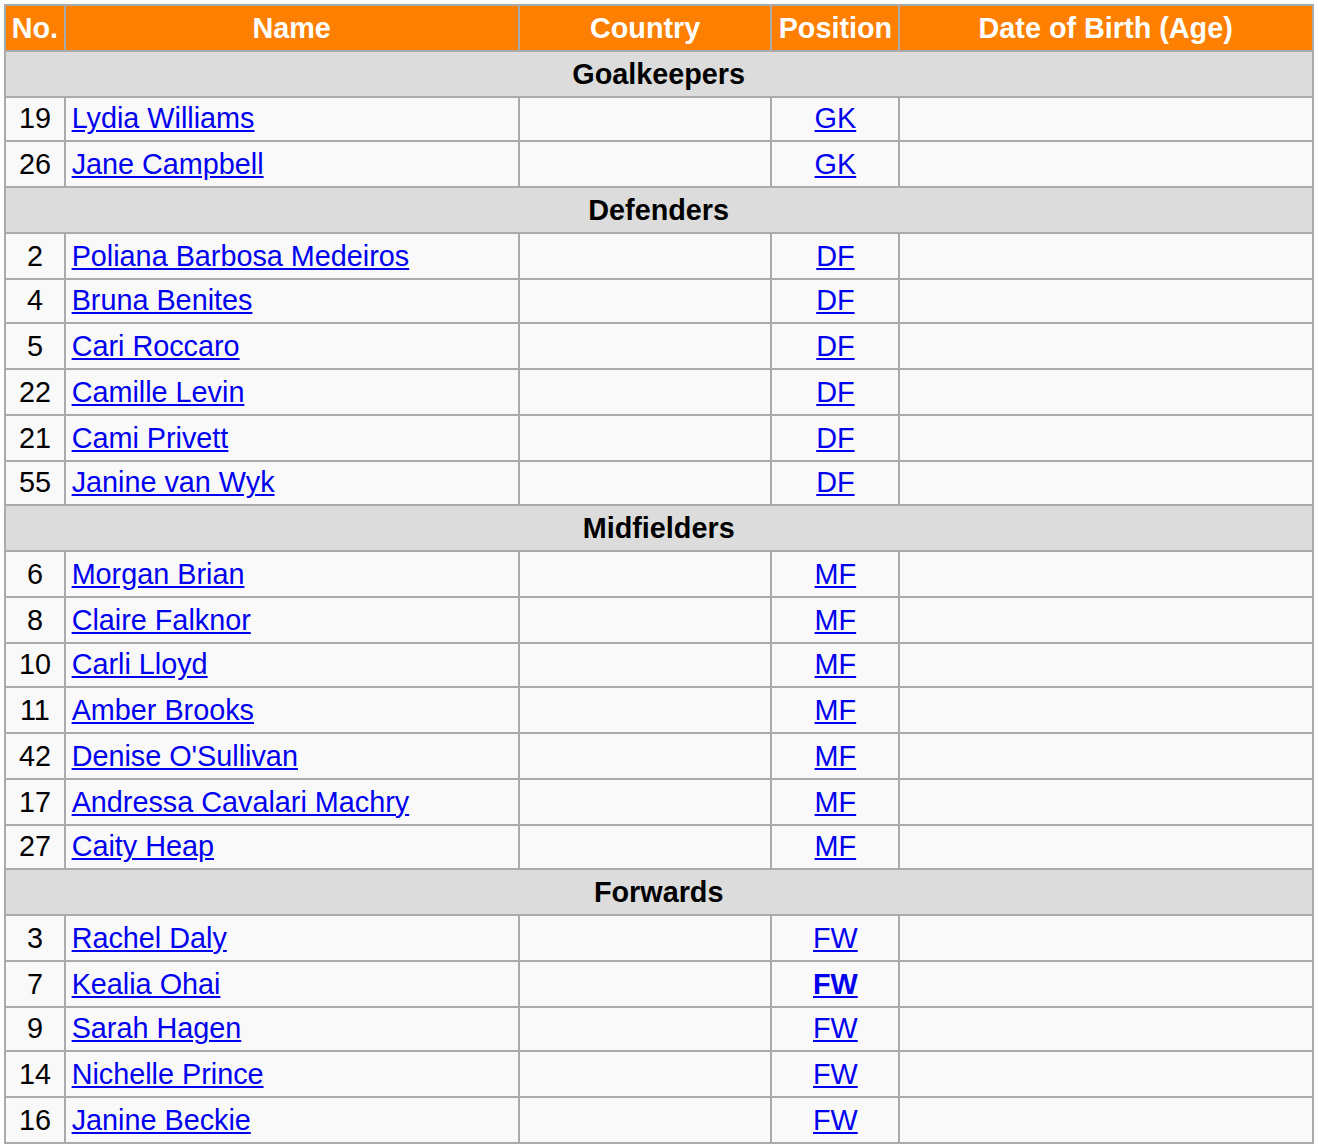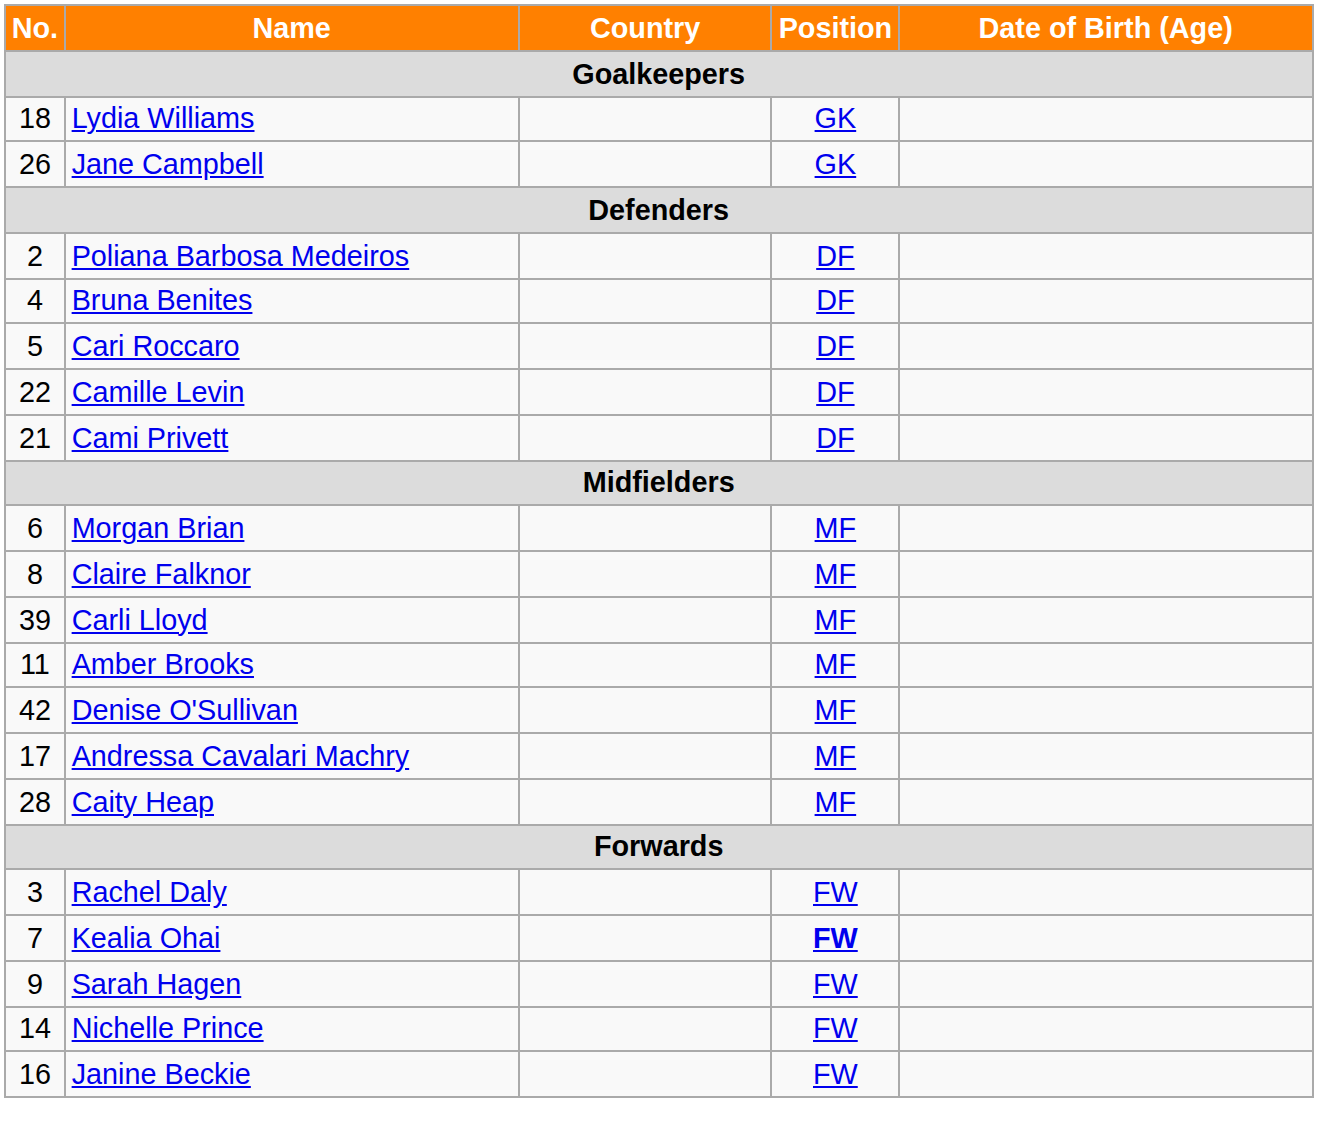 <table class="wikitable" style="text-align: left; font-size:90%">
 <tr>
 <th style="background:#FF8000; color:white; text-align:center;" width=5px>No.</th>
 <th style="background:#FF8000; color:white; text-align:center;" width=220px>Name</th>
 <th style="background:#FF8000; color:white; text-align:center;" width=120px>Country</th>
 <th style="background:#FF8000; color:white; text-align:center;" width=20px>Position</th>
 <th style="background:#FF8000; color:white; text-align:center;" width=200px>Date of Birth (Age)</th>
 </tr>
 <tr>
 <th colspan=5 style="background:#dcdcdc; text-align:center;">Goalkeepers</th>
 </tr>
 <tr>
-<td align=center>19</td>
+<td align=center>18</td>
 <td><a href='#'>Lydia Williams</a></td>
 <td></td>
 <td align=center><a href='#'>GK</a></td>
 <td></td>
 </tr>
 <tr>
 <td align=center>26</td>
 <td><a href='#'>Jane Campbell</a></td>
 <td></td>
 <td align=center><a href='#'>GK</a></td>
 <td></td>
 </tr>
 <tr>
 <th colspan=5 style="background:#dcdcdc; text-align:center;">Defenders</th>
 </tr>
 <tr>
 <td align=center>2</td>
 <td><a href='#'>Poliana Barbosa Medeiros</a></td>
 <td></td>
 <td align=center><a href='#'>DF</a></td>
 <td></td>
 </tr>
 <tr>
 <td align=center>4</td>
 <td><a href='#'>Bruna Benites</a></td>
 <td></td>
 <td align=center><a href='#'>DF</a></td>
 <td></td>
 </tr>
 <tr>
 <td align=center>5</td>
 <td><a href='#'>Cari Roccaro</a></td>
 <td></td>
 <td align=center><a href='#'>DF</a></td>
 <td></td>
 </tr>
 <tr>
 <td align=center>22</td>
 <td><a href='#'>Camille Levin</a></td>
 <td></td>
 <td align=center><a href='#'>DF</a></td>
 <td></td>
 </tr>
 <tr>
 <td align=center>21</td>
 <td><a href='#'>Cami Privett</a></td>
 <td></td>
 <td align=center><a href='#'>DF</a></td>
 <td></td>
 </tr>
 <tr>
-<td align=center>55</td>
-<td><a href='#'>Janine van Wyk</a></td>
-<td></td>
-<td align=center><a href='#'>DF</a></td>
-<td></td>
-</tr>
-<tr>
 <th colspan=5 style="background:#dcdcdc; text-align:center;">Midfielders</th>
 </tr>
 <tr>
 <td align=center>6</td>
 <td><a href='#'>Morgan Brian</a></td>
 <td></td>
 <td align=center><a href='#'>MF</a></td>
 <td></td>
 </tr>
 <tr>
 <td align=center>8</td>
 <td><a href='#'>Claire Falknor</a></td>
 <td></td>
 <td align=center><a href='#'>MF</a></td>
 <td></td>
 </tr>
 <tr>
-<td align=center>10</td>
+<td align=center>39</td>
 <td><a href='#'>Carli Lloyd</a></td>
 <td></td>
 <td align=center><a href='#'>MF</a></td>
 <td></td>
 </tr>
 <tr>
 <td align=center>11</td>
 <td><a href='#'>Amber Brooks</a></td>
 <td></td>
 <td align=center><a href='#'>MF</a></td>
 <td></td>
 </tr>
 <tr>
 <td align=center>42</td>
 <td><a href='#'>Denise O'Sullivan</a></td>
 <td></td>
 <td align=center><a href='#'>MF</a></td>
 <td></td>
 </tr>
 <tr>
 <td align=center>17</td>
 <td><a href='#'>Andressa Cavalari Machry</a></td>
 <td></td>
 <td align=center><a href='#'>MF</a></td>
 <td></td>
 </tr>
 <tr>
-<td align=center>27</td>
+<td align=center>28</td>
 <td><a href='#'>Caity Heap</a></td>
 <td></td>
 <td align=center><a href='#'>MF</a></td>
 <td></td>
 </tr>
 <tr>
 <th colspan=5 style="background:#dcdcdc; text-align:center;">Forwards</th>
 </tr>
 <tr>
 <td align=center>3</td>
 <td><a href='#'>Rachel Daly</a></td>
 <td></td>
 <td align=center><a href='#'>FW</a></td>
 <td></td>
 </tr>
 <tr>
 <td align=center>7</td>
 <td><a href='#'>Kealia Ohai</a></td>
 <td></td>
 <td align=center><strong><a href='#'>FW</a></strong></td>
 <td></td>
 </tr>
 <tr>
 <td align=center>9</td>
 <td><a href='#'>Sarah Hagen</a></td>
 <td></td>
 <td align=center><a href='#'>FW</a></td>
 <td></td>
 </tr>
 <tr>
 <td align=center>14</td>
 <td><a href='#'>Nichelle Prince</a></td>
 <td></td>
 <td align=center><a href='#'>FW</a></td>
 <td></td>
 </tr>
 <tr>
 <td align=center>16</td>
 <td><a href='#'>Janine Beckie</a></td>
 <td></td>
 <td align=center><a href='#'>FW</a></td>
 <td></td>
 </tr>
 <tr>
 </tr>
 </table>
